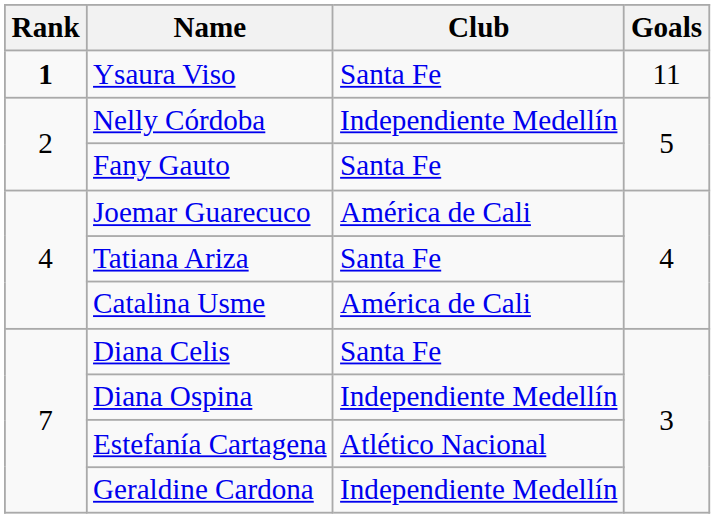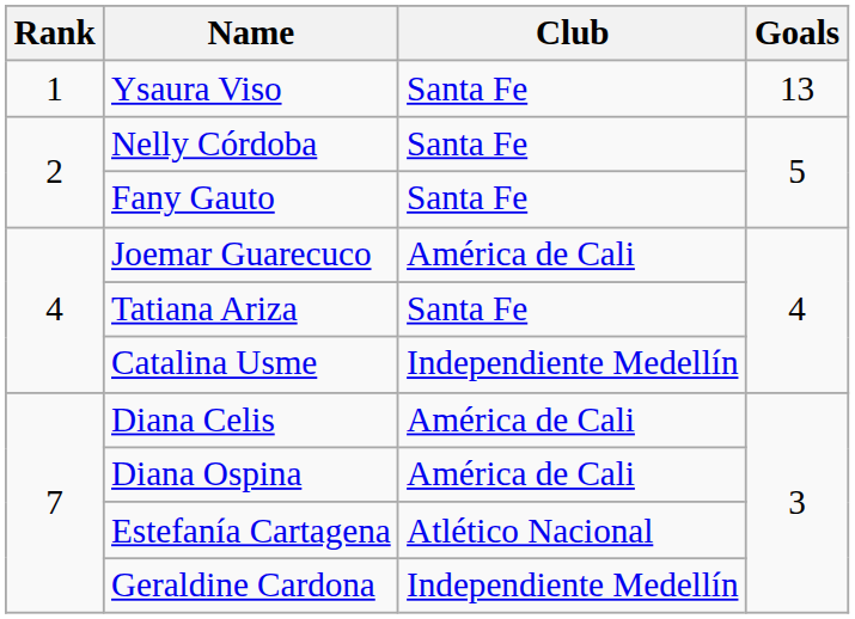 <table class="wikitable" border="1">
 <tr>
 <th>Rank</th>
 <th>Name</th>
 <th>Club</th>
 <th>Goals</th>
 </tr>
 <tr>
-<td align=center><strong>1</strong></td>
+<td align=center>1</td>
 <td> <a href='#'>Ysaura Viso</a></td>
 <td><a href='#'>Santa Fe</a></td>
-<td align=center>11</td>
+<td align=center>13</td>
 </tr>
 <tr>
 <td rowspan=2 align=center>2</td>
 <td> <a href='#'>Nelly Córdoba</a></td>
-<td><a href='#'>Independiente Medellín</a></td>
+<td><a href='#'>Santa Fe</a></td>
 <td rowspan=2 align=center>5</td>
 </tr>
 <tr>
 <td> <a href='#'>Fany Gauto</a></td>
 <td><a href='#'>Santa Fe</a></td>
 </tr>
 <tr>
 <td rowspan=3 align=center>4</td>
 <td> <a href='#'>Joemar Guarecuco</a></td>
 <td><a href='#'>América de Cali</a></td>
 <td rowspan=3 align=center>4</td>
 </tr>
 <tr>
 <td> <a href='#'>Tatiana Ariza</a></td>
 <td><a href='#'>Santa Fe</a></td>
 </tr>
 <tr>
 <td> <a href='#'>Catalina Usme</a></td>
-<td><a href='#'>América de Cali</a></td>
+<td><a href='#'>Independiente Medellín</a></td>
 </tr>
 <tr>
 <td rowspan=4 align=center>7</td>
 <td> <a href='#'>Diana Celis</a></td>
-<td><a href='#'>Santa Fe</a></td>
+<td><a href='#'>América de Cali</a></td>
 <td rowspan=4 align=center>3</td>
 </tr>
 <tr>
 <td> <a href='#'>Diana Ospina</a></td>
-<td><a href='#'>Independiente Medellín</a></td>
+<td><a href='#'>América de Cali</a></td>
 </tr>
 <tr>
 <td> <a href='#'>Estefanía Cartagena</a></td>
 <td><a href='#'>Atlético Nacional</a></td>
 </tr>
 <tr>
 <td> <a href='#'>Geraldine Cardona</a></td>
 <td><a href='#'>Independiente Medellín</a></td>
 </tr>
 </table>
